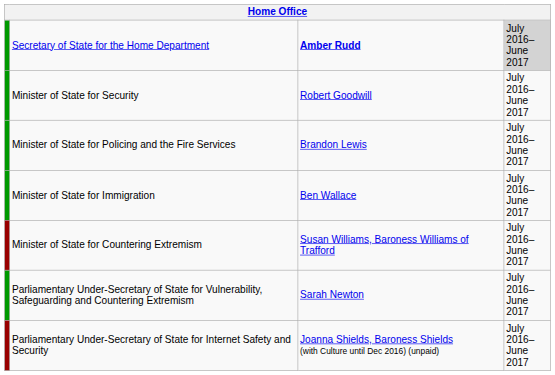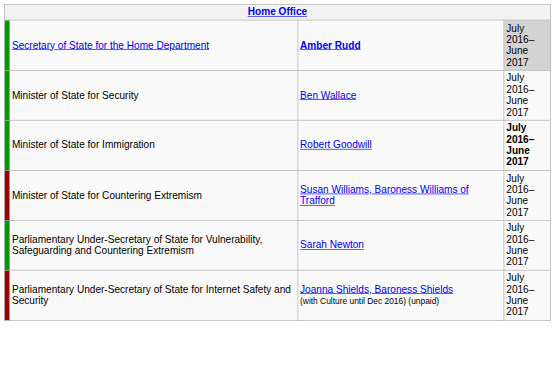 <table class="wikitable">
 <tr>
 <th colspan="4"><a href='#'>Home Office</a></th>
 </tr>
 <tr>
 <td style="width:1px; background:#090;"></td>
 <td style="width: 450px;"><a href='#'>Secretary of State for the Home Department</a></td>
 <td style="width: 320px;"><strong><a href='#'>Amber Rudd</a></strong></td>
 <td style="background: lightgrey;">July 2016–June 2017</td>
 </tr>
 <tr>
 <td style="width:1px; background:#090;"></td>
 <td>Minister of State for Security</td>
-<td><a href='#'>Robert Goodwill</a></td>
-<td>July 2016–June 2017</td>
-</tr>
-<tr>
-<td style="width:1px; background:#090;"></td>
-<td>Minister of State for Policing and the Fire Services</td>
-<td><a href='#'>Brandon Lewis</a></td>
+<td><a href='#'>Ben Wallace</a></td>
 <td>July 2016–June 2017</td>
 </tr>
 <tr>
 <td style="width:1px; background:#090;"></td>
 <td>Minister of State for Immigration</td>
-<td><a href='#'>Ben Wallace</a></td>
-<td>July 2016–June 2017</td>
+<td><a href='#'>Robert Goodwill</a></td>
+<td><strong>July 2016–June 2017</strong></td>
 </tr>
 <tr>
 <td style="width:1px; background:#900;"></td>
 <td>Minister of State for Countering Extremism</td>
 <td><a href='#'>Susan Williams, Baroness Williams of Trafford</a></td>
 <td>July 2016–June 2017</td>
 </tr>
 <tr>
 <td style="width:1px; background:#090;"></td>
 <td>Parliamentary Under-Secretary of State for Vulnerability, Safeguarding and Countering Extremism</td>
 <td><a href='#'>Sarah Newton</a></td>
 <td>July 2016–June 2017</td>
 </tr>
 <tr>
 <td style="width:1px; background:#900;"></td>
 <td>Parliamentary Under-Secretary of State for Internet Safety and Security</td>
 <td><a href='#'>Joanna Shields, Baroness Shields</a><br><small>(with Culture until Dec 2016)</small><small> (unpaid)</small></td>
 <td>July 2016–June 2017</td>
 </tr>
 </table>
